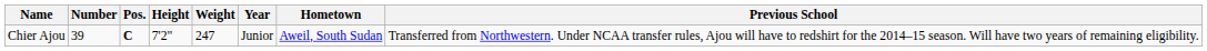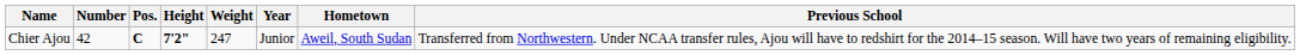 <table class="wikitable sortable" border="1">
 <tr>
 <th>Name</th>
 <th>Number</th>
 <th>Pos.</th>
 <th>Height</th>
 <th>Weight</th>
 <th>Year</th>
 <th>Hometown</th>
 <th class="unsortable">Previous School</th>
 </tr>
 <tr>
 <td sortname>Chier Ajou</td>
-<td>39</td>
+<td>42</td>
 <td><strong>C</strong></td>
-<td>7'2"</td>
+<td><strong>7'2"</strong></td>
 <td>247</td>
 <td>Junior</td>
 <td><a href='#'>Aweil, South Sudan</a></td>
 <td>Transferred from <a href='#'>Northwestern</a>. Under NCAA transfer rules, Ajou will have to redshirt for the 2014–15 season. Will have two years of remaining eligibility.</td>
 </tr>
 </table>
